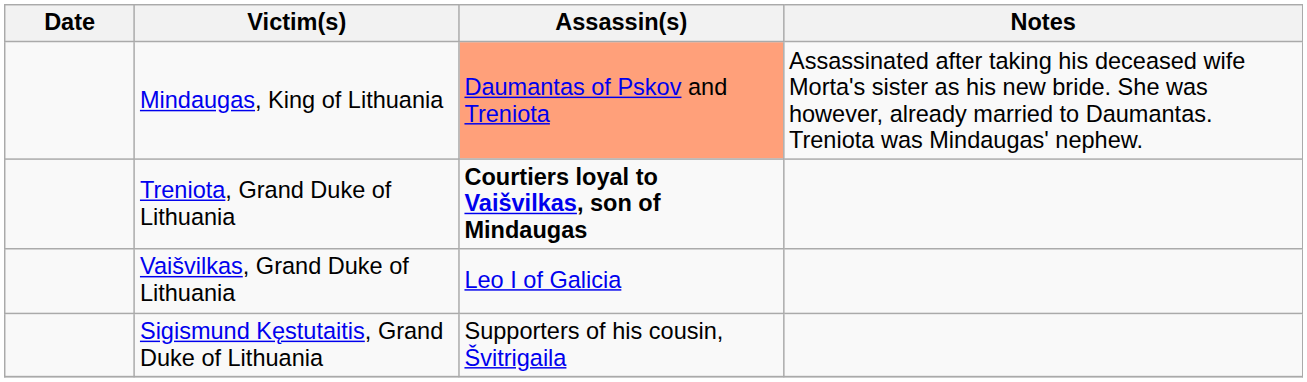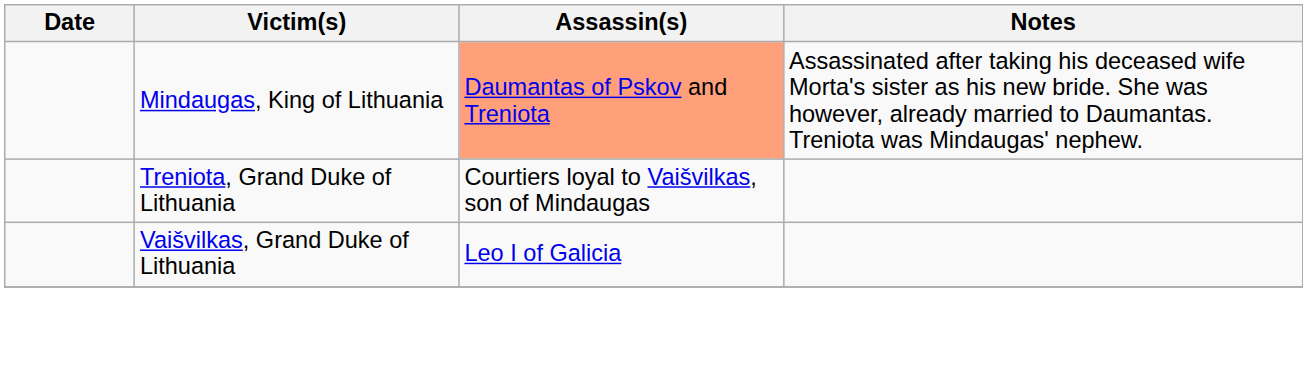 <table class="wikitable sortable" style="width:100%">
 <tr>
 <th style="width:10%">Date</th>
 <th style="width:25%">Victim(s)</th>
 <th style="width:25%">Assassin(s)</th>
 <th style="width:40%">Notes</th>
 </tr>
 <tr>
 <td></td>
 <td><a href='#'>Mindaugas</a>, King of Lithuania</td>
 <td style="background: lightsalmon;"><a href='#'>Daumantas of Pskov</a> and <a href='#'>Treniota</a></td>
 <td>Assassinated after taking his deceased wife Morta's sister as his new bride. She was however, already married to Daumantas. Treniota was Mindaugas' nephew.</td>
 </tr>
 <tr>
 <td></td>
 <td><a href='#'>Treniota</a>, Grand Duke of Lithuania</td>
-<td><strong>Courtiers loyal to <a href='#'>Vaišvilkas</a>, son of Mindaugas</strong></td>
+<td>Courtiers loyal to <a href='#'>Vaišvilkas</a>, son of Mindaugas</td>
 <td></td>
 </tr>
 <tr>
 <td></td>
 <td><a href='#'>Vaišvilkas</a>, Grand Duke of Lithuania</td>
 <td><a href='#'>Leo I of Galicia</a></td>
 <td></td>
 </tr>
 <tr>
-<td></td>
-<td><a href='#'>Sigismund Kęstutaitis</a>, Grand Duke of Lithuania</td>
-<td>Supporters of his cousin, <a href='#'>Švitrigaila</a></td>
-<td></td>
-</tr>
-<tr>
 </tr>
 </table>
